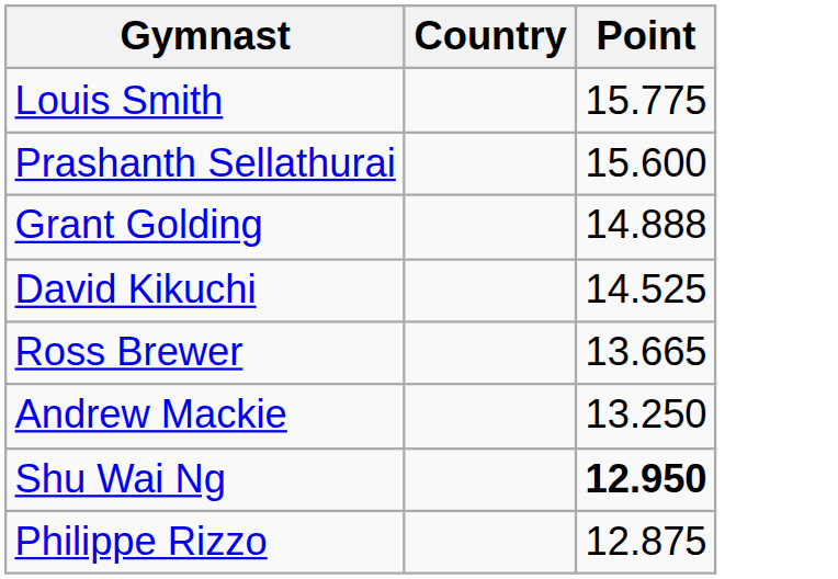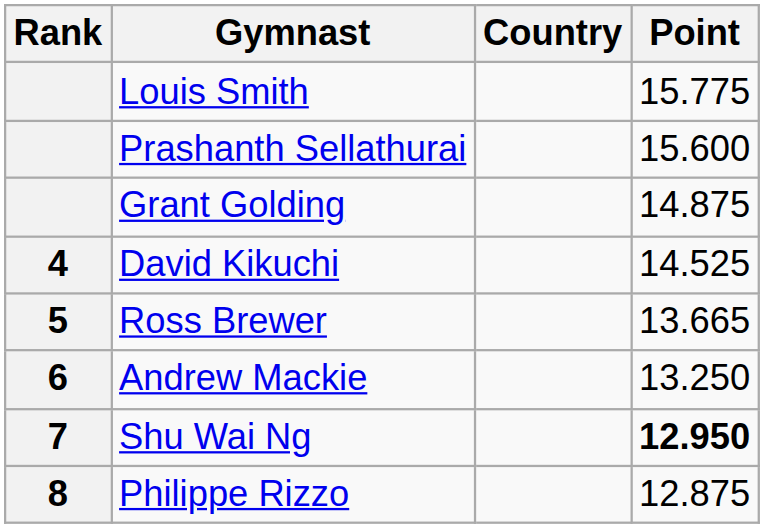 <table class="wikitable sortable">
 <tr>
+<th>Rank</th>
 <th>Gymnast</th>
 <th>Country</th>
 <th>Point</th>
 </tr>
 <tr>
+<th></th>
 <td><a href='#'>Louis Smith</a></td>
 <td></td>
 <td>15.775</td>
 </tr>
 <tr>
+<th></th>
 <td><a href='#'>Prashanth Sellathurai</a></td>
 <td></td>
 <td>15.600</td>
 </tr>
 <tr>
+<th></th>
 <td><a href='#'>Grant Golding</a></td>
 <td></td>
-<td>14.888</td>
+<td>14.875</td>
 </tr>
 <tr>
+<th>4</th>
 <td><a href='#'>David Kikuchi</a></td>
 <td></td>
 <td>14.525</td>
 </tr>
 <tr>
+<th>5</th>
 <td><a href='#'>Ross Brewer</a></td>
 <td></td>
 <td>13.665</td>
 </tr>
 <tr>
+<th>6</th>
 <td><a href='#'>Andrew Mackie</a></td>
 <td></td>
 <td>13.250</td>
 </tr>
 <tr>
+<th>7</th>
 <td><a href='#'>Shu Wai Ng</a></td>
 <td></td>
 <td><strong>12.950</strong></td>
 </tr>
 <tr>
+<th>8</th>
 <td><a href='#'>Philippe Rizzo</a></td>
 <td></td>
 <td>12.875</td>
 </tr>
 </table>
